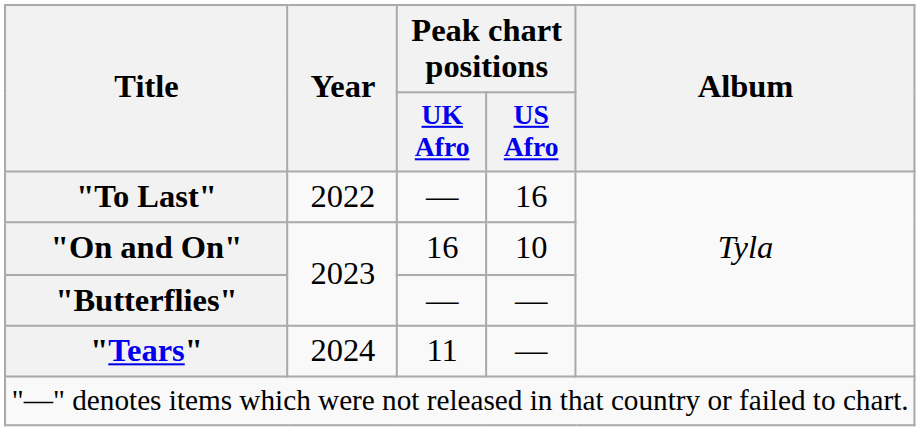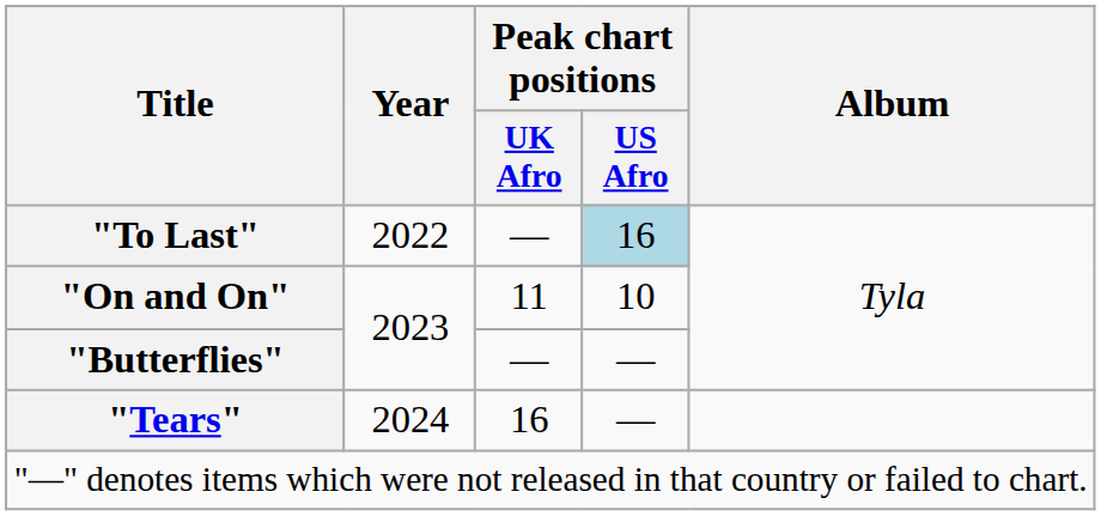 <table class="wikitable plainrowheaders" style="text-align:center;">
 <tr>
 <th scope="col" rowspan="2">Title</th>
 <th scope="col" rowspan="2">Year</th>
 <th colspan="2">Peak chart positions</th>
 <th scope="col" rowspan="2" style="width:10em;">Album</th>
 </tr>
 <tr>
 <th scope="col" style="width:2.75em;font-size:85%;"><a href='#'>UK<br>Afro</a><br></th>
 <th scope="col" style="width:2.75em;font-size:85%;"><a href='#'>US<br>Afro</a><br></th>
 </tr>
 <tr>
 <th scope="row">"To Last"</th>
 <td>2022</td>
 <td>—</td>
-<td>16</td>
+<td style="background: lightblue;">16</td>
 <td rowspan="3"><em>Tyla</em></td>
 </tr>
 <tr>
 <th scope="row">"On and On"</th>
 <td rowspan="2">2023</td>
-<td>16</td>
+<td>11</td>
 <td>10</td>
 </tr>
 <tr>
 <th scope="row">"Butterflies"</th>
 <td>—</td>
 <td>—</td>
 </tr>
 <tr>
 <th scope="row">"<a href='#'>Tears</a>"</th>
 <td>2024</td>
-<td>11</td>
+<td>16</td>
 <td>—</td>
 <td></td>
 </tr>
 <tr>
 <td colspan="5" style="font-size:90%;">"—" denotes items which were not released in that country or failed to chart.</td>
 </tr>
 </table>
